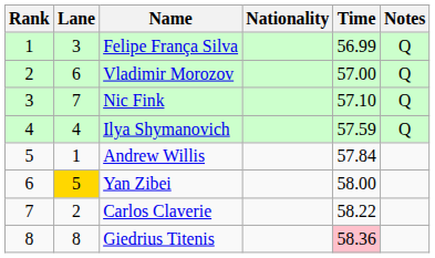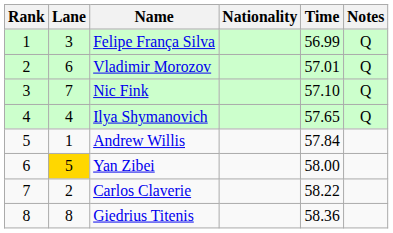 <table class="wikitable sortable" style="text-align:center">
 <tr>
 <th>Rank</th>
 <th>Lane</th>
 <th>Name</th>
 <th>Nationality</th>
 <th>Time</th>
 <th>Notes</th>
 </tr>
 <tr bgcolor=ccffcc>
 <td>1</td>
 <td>3</td>
 <td align=left><a href='#'>Felipe França Silva</a></td>
 <td align=left></td>
 <td>56.99</td>
 <td>Q</td>
 </tr>
 <tr bgcolor=ccffcc>
 <td>2</td>
 <td>6</td>
 <td align=left><a href='#'>Vladimir Morozov</a></td>
 <td align=left></td>
-<td>57.00</td>
+<td>57.01</td>
 <td>Q</td>
 </tr>
 <tr bgcolor=ccffcc>
 <td>3</td>
 <td>7</td>
 <td align=left><a href='#'>Nic Fink</a></td>
 <td align=left></td>
 <td>57.10</td>
 <td>Q</td>
 </tr>
 <tr bgcolor=ccffcc>
 <td>4</td>
 <td>4</td>
 <td align=left><a href='#'>Ilya Shymanovich</a></td>
 <td align=left></td>
-<td>57.59</td>
+<td>57.65</td>
 <td>Q</td>
 </tr>
 <tr>
 <td>5</td>
 <td>1</td>
 <td align=left><a href='#'>Andrew Willis</a></td>
 <td align=left></td>
 <td>57.84</td>
 <td></td>
 </tr>
 <tr>
 <td>6</td>
 <td style="background: gold;">5</td>
 <td align=left><a href='#'>Yan Zibei</a></td>
 <td align=left></td>
 <td>58.00</td>
 <td></td>
 </tr>
 <tr>
 <td>7</td>
 <td>2</td>
 <td align=left><a href='#'>Carlos Claverie</a></td>
 <td align=left></td>
 <td>58.22</td>
 <td></td>
 </tr>
 <tr>
 <td>8</td>
 <td>8</td>
 <td align=left><a href='#'>Giedrius Titenis</a></td>
 <td align=left></td>
-<td style="background: pink;">58.36</td>
+<td>58.36</td>
 <td></td>
 </tr>
 </table>
